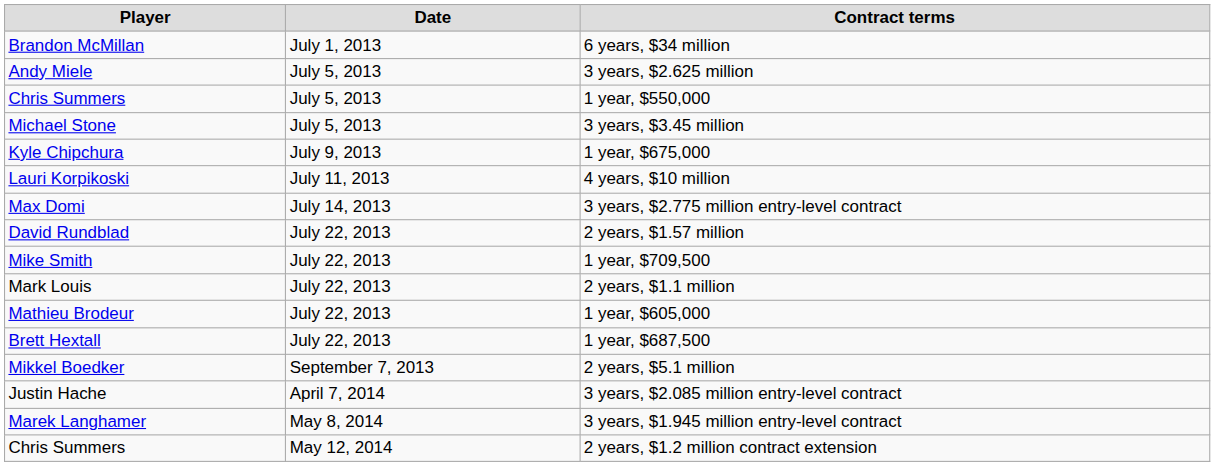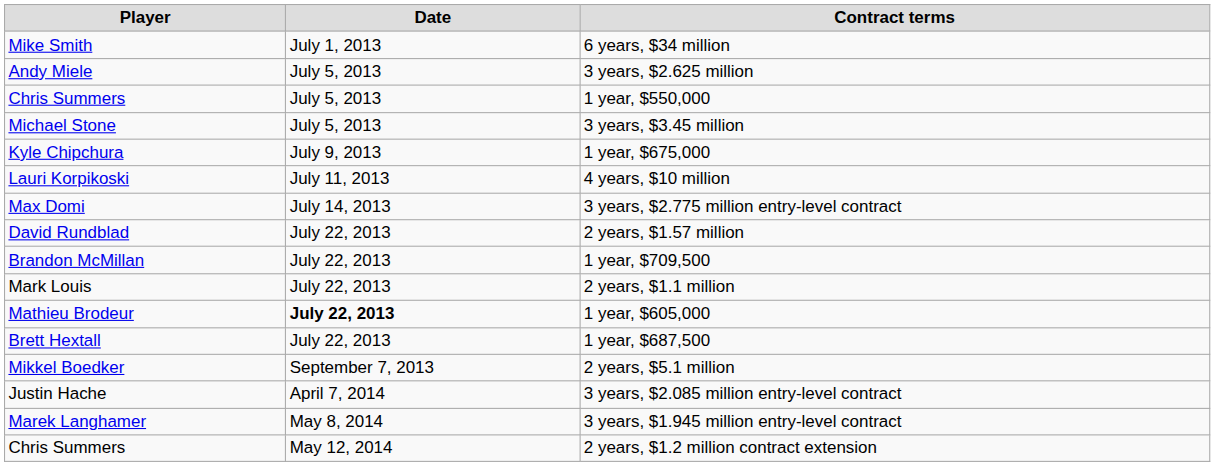 <table class="wikitable" width=90%>
 <tr align="center" bgcolor="#dddddd">
 <td><strong>Player</strong></td>
 <td><strong>Date</strong></td>
 <td><strong>Contract terms</strong></td>
 </tr>
 <tr>
-<td><a href='#'>Brandon McMillan</a></td>
+<td><a href='#'>Mike Smith</a></td>
 <td>July 1, 2013</td>
 <td>6 years, $34 million</td>
 </tr>
 <tr>
 <td><a href='#'>Andy Miele</a></td>
 <td>July 5, 2013</td>
 <td>3 years, $2.625 million</td>
 </tr>
 <tr>
 <td><a href='#'>Chris Summers</a></td>
 <td>July 5, 2013</td>
 <td>1 year, $550,000</td>
 </tr>
 <tr>
 <td><a href='#'>Michael Stone</a></td>
 <td>July 5, 2013</td>
 <td>3 years, $3.45 million</td>
 </tr>
 <tr>
 <td><a href='#'>Kyle Chipchura</a></td>
 <td>July 9, 2013</td>
 <td>1 year, $675,000</td>
 </tr>
 <tr>
 <td><a href='#'>Lauri Korpikoski</a></td>
 <td>July 11, 2013</td>
 <td>4 years, $10 million</td>
 </tr>
 <tr>
 <td><a href='#'>Max Domi</a></td>
 <td>July 14, 2013</td>
 <td>3 years, $2.775 million entry-level contract</td>
 </tr>
 <tr>
 <td><a href='#'>David Rundblad</a></td>
 <td>July 22, 2013</td>
 <td>2 years, $1.57 million</td>
 </tr>
 <tr>
-<td><a href='#'>Mike Smith</a></td>
+<td><a href='#'>Brandon McMillan</a></td>
 <td>July 22, 2013</td>
 <td>1 year, $709,500</td>
 </tr>
 <tr>
 <td>Mark Louis</td>
 <td>July 22, 2013</td>
 <td>2 years, $1.1 million</td>
 </tr>
 <tr>
 <td><a href='#'>Mathieu Brodeur</a></td>
-<td>July 22, 2013</td>
+<td><strong>July 22, 2013</strong></td>
 <td>1 year, $605,000</td>
 </tr>
 <tr>
 <td><a href='#'>Brett Hextall</a></td>
 <td>July 22, 2013</td>
 <td>1 year, $687,500</td>
 </tr>
 <tr>
 <td><a href='#'>Mikkel Boedker</a></td>
 <td>September 7, 2013</td>
 <td>2 years, $5.1 million</td>
 </tr>
 <tr>
 <td>Justin Hache</td>
 <td>April 7, 2014</td>
 <td>3 years, $2.085 million entry-level contract</td>
 </tr>
 <tr>
 <td><a href='#'>Marek Langhamer</a></td>
 <td>May 8, 2014</td>
 <td>3 years, $1.945 million entry-level contract</td>
 </tr>
 <tr>
 <td>Chris Summers</td>
 <td>May 12, 2014</td>
 <td>2 years, $1.2 million contract extension</td>
 </tr>
 </table>
